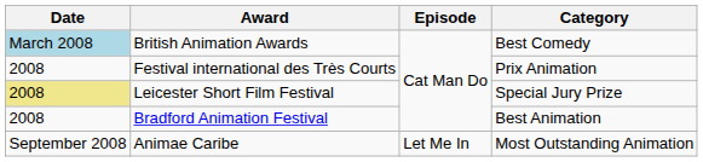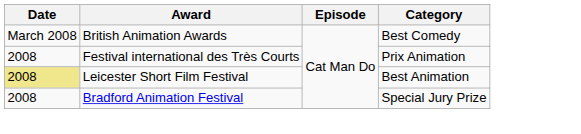 <table class="wikitable">
 <tr>
 <th>Date</th>
 <th>Award</th>
 <th>Episode</th>
 <th>Category</th>
 </tr>
 <tr>
-<td style="background: lightblue;">March 2008</td>
+<td>March 2008</td>
 <td>British Animation Awards</td>
 <td rowspan="4">Cat Man Do</td>
 <td>Best Comedy</td>
 </tr>
 <tr>
 <td>2008</td>
 <td>Festival international des Très Courts</td>
 <td>Prix Animation</td>
 </tr>
 <tr>
 <td style="background: khaki;">2008</td>
 <td>Leicester Short Film Festival</td>
-<td>Special Jury Prize</td>
+<td>Best Animation</td>
 </tr>
 <tr>
 <td>2008</td>
 <td><a href='#'>Bradford Animation Festival</a></td>
-<td>Best Animation</td>
-</tr>
-<tr>
-<td>September 2008</td>
-<td>Animae Caribe</td>
-<td>Let Me In</td>
-<td>Most Outstanding Animation</td>
+<td>Special Jury Prize</td>
 </tr>
 </table>
